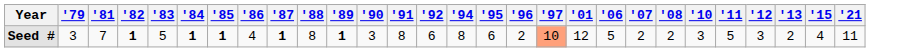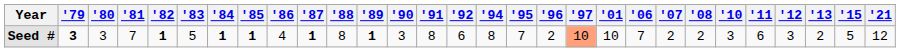 <table class="wikitable">
 <tr>
 <th>Year</th>
 <th><a href='#'>'79</a></th>
+<th><a href='#'>'80</a></th>
 <th><a href='#'>'81</a></th>
 <th><a href='#'>'82</a></th>
 <th><a href='#'>'83</a></th>
 <th><a href='#'>'84</a></th>
 <th><a href='#'>'85</a></th>
 <th><a href='#'>'86</a></th>
 <th><a href='#'>'87</a></th>
 <th><a href='#'>'88</a></th>
 <th><a href='#'>'89</a></th>
 <th><a href='#'>'90</a></th>
 <th><a href='#'>'91</a></th>
 <th><a href='#'>'92</a></th>
 <th><a href='#'>'94</a></th>
 <th><a href='#'>'95</a></th>
 <th><a href='#'>'96</a></th>
 <th><a href='#'>'97</a></th>
 <th><a href='#'>'01</a></th>
 <th><a href='#'>'06</a></th>
 <th><a href='#'>'07</a></th>
 <th><a href='#'>'08</a></th>
 <th><a href='#'>'10</a></th>
 <th><a href='#'>'11</a></th>
 <th><a href='#'>'12</a></th>
 <th><a href='#'>'13</a></th>
 <th><a href='#'>'15</a></th>
 <th><a href='#'>'21</a></th>
 </tr>
 <tr align=center>
 <td style="text-align:left; background:#e3e3e3;"><strong>Seed #</strong></td>
+<td><strong>3</strong></td>
 <td>3</td>
 <td>7</td>
 <td><strong>1</strong></td>
 <td>5</td>
 <td><strong>1</strong></td>
 <td><strong>1</strong></td>
 <td>4</td>
 <td><strong>1</strong></td>
 <td>8</td>
 <td><strong>1</strong></td>
 <td>3</td>
 <td>8</td>
 <td>6</td>
 <td>8</td>
-<td>6</td>
+<td>7</td>
 <td>2</td>
 <td style="background: lightsalmon;">10</td>
-<td>12</td>
-<td>5</td>
+<td>10</td>
+<td>7</td>
 <td>2</td>
 <td>2</td>
 <td>3</td>
-<td>5</td>
+<td>6</td>
 <td>3</td>
 <td>2</td>
-<td>4</td>
-<td>11</td>
+<td>5</td>
+<td>12</td>
 </tr>
 </table>
